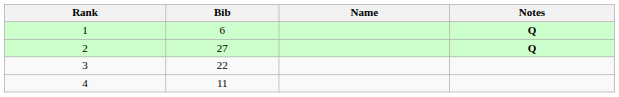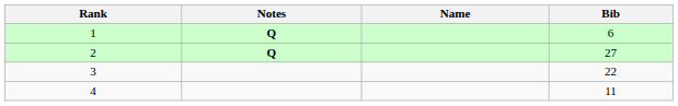 <table class="wikitable" style="text-align:center;" width=70%>
 <tr>
 <th>Rank</th>
+<th>Notes</th>
+<th>Name</th>
 <th>Bib</th>
-<th>Name</th>
-<th>Notes</th>
 </tr>
 <tr bgcolor="#ccffcc">
 <td>1</td>
+<td><strong>Q</strong></td>
+<td align=left></td>
 <td>6</td>
-<td align=left></td>
-<td><strong>Q</strong></td>
 </tr>
 <tr bgcolor="#ccffcc">
 <td>2</td>
+<td><strong>Q</strong></td>
+<td align=left></td>
 <td>27</td>
-<td align=left></td>
-<td><strong>Q</strong></td>
 </tr>
 <tr>
 <td>3</td>
+<td></td>
+<td align=left></td>
 <td>22</td>
-<td align=left></td>
-<td></td>
 </tr>
 <tr>
 <td>4</td>
+<td></td>
+<td align=left></td>
 <td>11</td>
-<td align=left></td>
-<td></td>
 </tr>
 </table>
